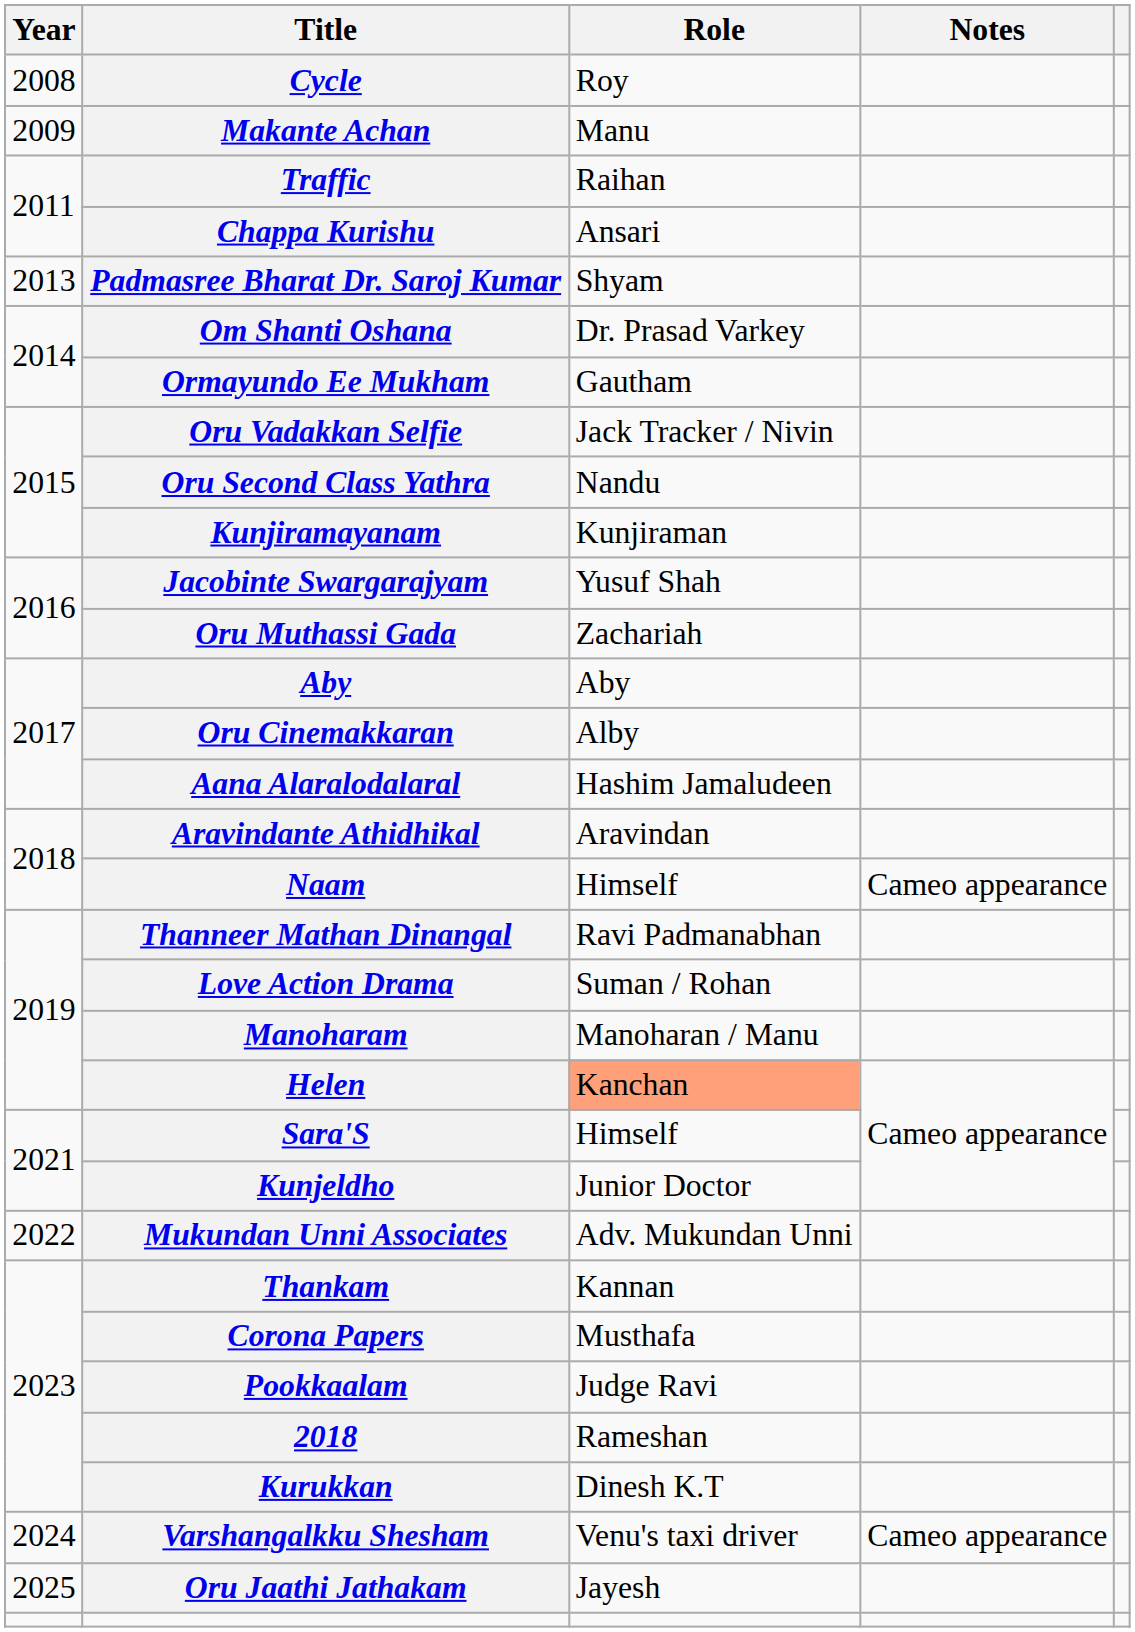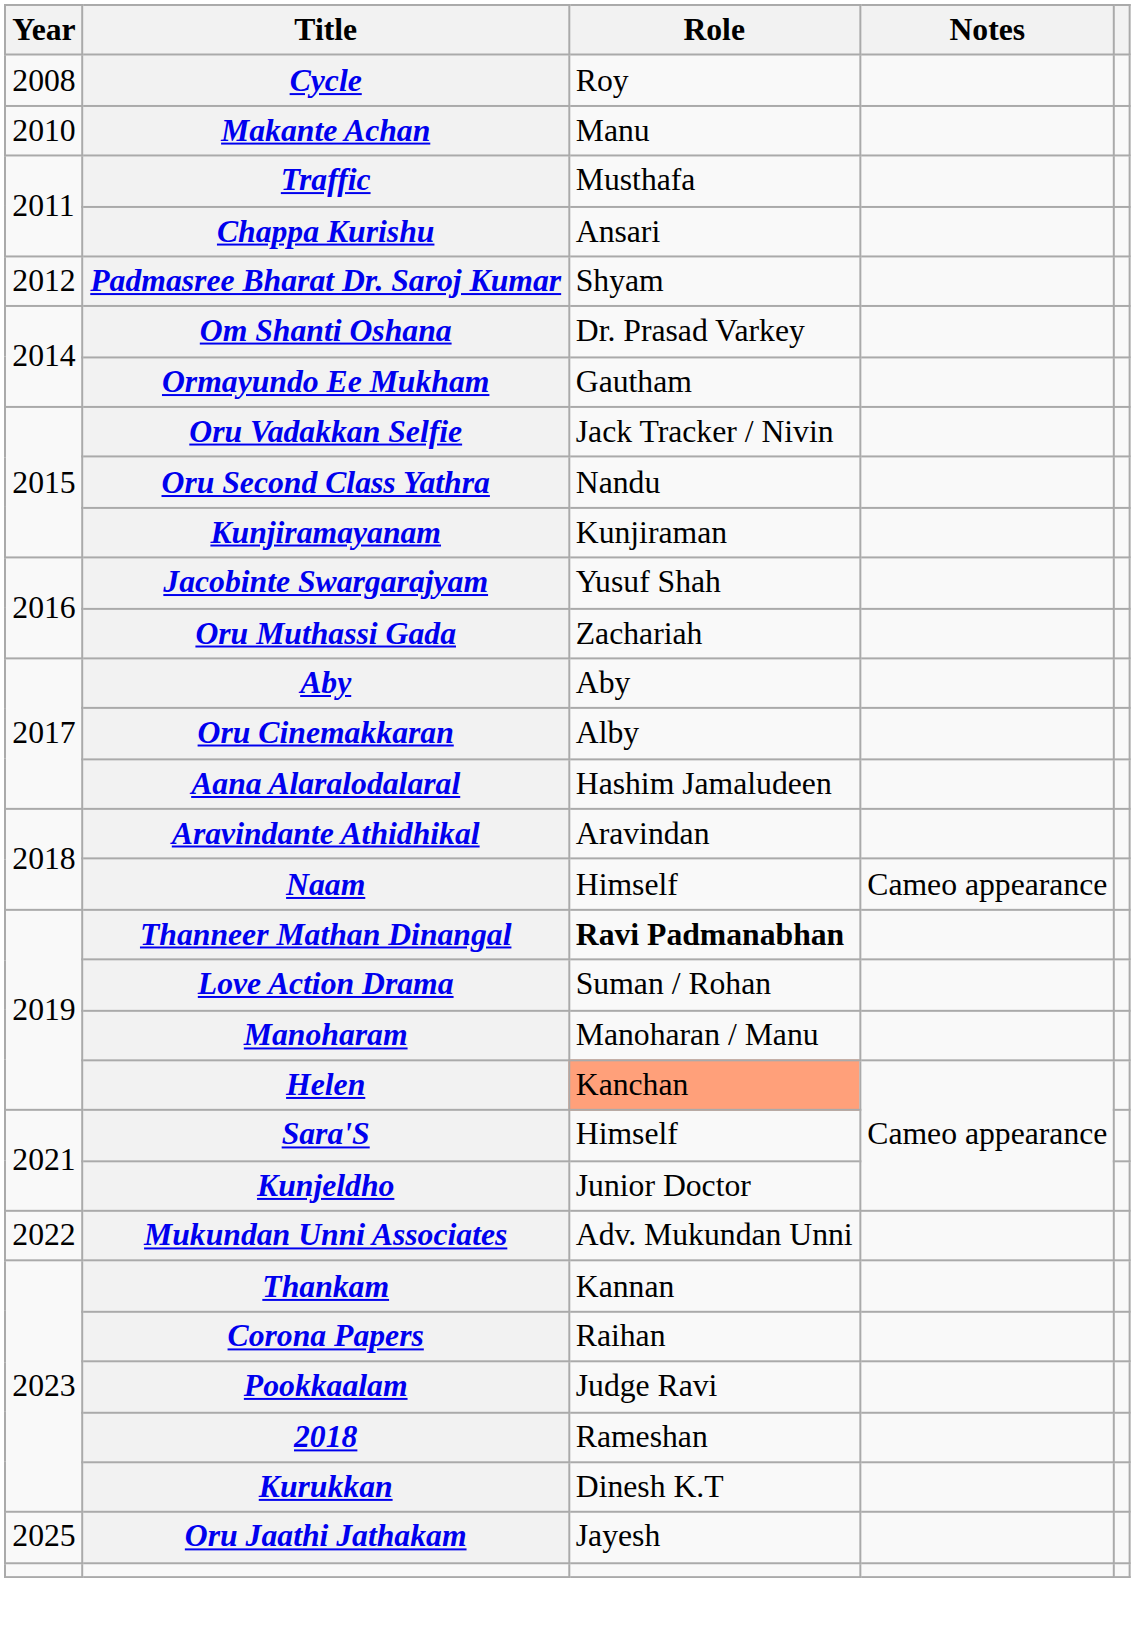 <table class="wikitable plainrowheaders sortable">
 <tr>
 <th scope="col">Year</th>
 <th scope="col">Title</th>
 <th scope="col">Role</th>
 <th class="unsortable" scope="col">Notes</th>
 <th class="unsortable" scope="col"></th>
 </tr>
 <tr>
 <td>2008</td>
 <th scope="row"><em><a href='#'>Cycle</a></em></th>
 <td>Roy</td>
 <td></td>
 <td></td>
 </tr>
 <tr>
-<td>2009</td>
+<td>2010</td>
 <th scope="row"><em><a href='#'>Makante Achan</a></em></th>
 <td>Manu</td>
 <td></td>
 <td></td>
 </tr>
 <tr>
 <td rowspan="2">2011</td>
 <th scope="row"><em><a href='#'>Traffic</a></em></th>
-<td>Raihan</td>
+<td>Musthafa</td>
 <td></td>
 <td></td>
 </tr>
 <tr>
 <th scope="row"><em><a href='#'>Chappa Kurishu</a></em></th>
 <td>Ansari</td>
 <td></td>
 <td></td>
 </tr>
 <tr>
-<td>2013</td>
+<td>2012</td>
 <th scope="row"><em><a href='#'>Padmasree Bharat Dr. Saroj Kumar</a></em></th>
 <td>Shyam</td>
 <td></td>
 <td></td>
 </tr>
 <tr>
 <td rowspan="2">2014</td>
 <th scope="row"><em><a href='#'>Om Shanti Oshana</a></em></th>
 <td>Dr. Prasad Varkey</td>
 <td></td>
 <td></td>
 </tr>
 <tr>
 <th scope="row"><em><a href='#'>Ormayundo Ee Mukham</a></em></th>
 <td>Gautham</td>
 <td></td>
 <td></td>
 </tr>
 <tr>
 <td rowspan="3">2015</td>
 <th scope="row"><em><a href='#'>Oru Vadakkan Selfie</a></em></th>
 <td>Jack Tracker / Nivin</td>
 <td></td>
 <td></td>
 </tr>
 <tr>
 <th scope="row"><em><a href='#'>Oru Second Class Yathra</a></em></th>
 <td>Nandu</td>
 <td></td>
 <td></td>
 </tr>
 <tr>
 <th scope="row"><em><a href='#'>Kunjiramayanam</a></em></th>
 <td>Kunjiraman</td>
 <td></td>
 <td></td>
 </tr>
 <tr>
 <td rowspan="2">2016</td>
 <th scope="row"><em><a href='#'>Jacobinte Swargarajyam</a></em></th>
 <td>Yusuf Shah</td>
 <td></td>
 <td></td>
 </tr>
 <tr>
 <th scope="row"><em><a href='#'>Oru Muthassi Gada</a></em></th>
 <td>Zachariah</td>
 <td></td>
 <td></td>
 </tr>
 <tr>
 <td rowspan="3">2017</td>
 <th scope="row"><em><a href='#'>Aby</a></em></th>
 <td>Aby</td>
 <td></td>
 <td></td>
 </tr>
 <tr>
 <th scope="row"><em><a href='#'>Oru Cinemakkaran</a></em></th>
 <td>Alby</td>
 <td></td>
 <td></td>
 </tr>
 <tr>
 <th scope="row"><em><a href='#'>Aana Alaralodalaral</a></em></th>
 <td>Hashim Jamaludeen</td>
 <td></td>
 <td></td>
 </tr>
 <tr>
 <td rowspan="2">2018</td>
 <th scope="row"><em><a href='#'>Aravindante Athidhikal</a></em></th>
 <td>Aravindan</td>
 <td></td>
 <td></td>
 </tr>
 <tr>
 <th scope="row"><em><a href='#'>Naam</a></em></th>
 <td>Himself</td>
 <td>Cameo appearance</td>
 <td></td>
 </tr>
 <tr>
 <td rowspan="4">2019</td>
 <th scope="row"><em><a href='#'>Thanneer Mathan Dinangal</a></em></th>
-<td>Ravi Padmanabhan</td>
+<td><strong>Ravi Padmanabhan</strong></td>
 <td></td>
 <td></td>
 </tr>
 <tr>
 <th scope="row"><em><a href='#'>Love Action Drama</a></em></th>
 <td>Suman / Rohan</td>
 <td></td>
 <td></td>
 </tr>
 <tr>
 <th scope="row"><em><a href='#'>Manoharam</a></em></th>
 <td>Manoharan / Manu</td>
 <td></td>
 <td></td>
 </tr>
 <tr>
 <th scope="row"><em><a href='#'>Helen</a></em></th>
 <td style="background: lightsalmon;">Kanchan</td>
 <td rowspan="3">Cameo appearance</td>
 <td></td>
 </tr>
 <tr>
 <td rowspan="2">2021</td>
 <th scope="row"><em><a href='#'>Sara'S</a></em></th>
 <td>Himself</td>
 <td></td>
 </tr>
 <tr>
 <th scope="row"><em><a href='#'>Kunjeldho</a></em></th>
 <td>Junior Doctor</td>
 <td></td>
 </tr>
 <tr>
 <td>2022</td>
 <th scope="row"><em><a href='#'>Mukundan Unni Associates</a></em></th>
 <td>Adv. Mukundan Unni</td>
 <td></td>
 <td></td>
 </tr>
 <tr>
 <td rowspan="5">2023</td>
 <th scope="row"><em><a href='#'>Thankam</a></em></th>
 <td>Kannan</td>
 <td></td>
 <td></td>
 </tr>
 <tr>
 <th scope="row"><em><a href='#'>Corona Papers</a></em></th>
-<td>Musthafa</td>
+<td>Raihan</td>
 <td></td>
 <td></td>
 </tr>
 <tr>
 <th scope="row"><em><a href='#'>Pookkaalam</a></em></th>
 <td>Judge Ravi</td>
 <td></td>
 <td></td>
 </tr>
 <tr>
 <th scope="row"><em><a href='#'>2018</a></em></th>
 <td>Rameshan</td>
 <td></td>
 <td></td>
 </tr>
 <tr>
 <th scope="row"><em><a href='#'>Kurukkan</a></em></th>
 <td>Dinesh K.T</td>
 <td></td>
 <td></td>
 </tr>
 <tr>
-<td>2024</td>
-<th scope="row"><em><a href='#'>Varshangalkku Shesham</a></em></th>
-<td>Venu's taxi driver</td>
-<td>Cameo appearance</td>
-<td></td>
-</tr>
-<tr>
 <td>2025</td>
 <th scope="row"><em><a href='#'>Oru Jaathi Jathakam</a></em></th>
 <td>Jayesh</td>
 <td></td>
 <td></td>
 </tr>
 <tr>
 <td></td>
 <td></td>
 <td></td>
 <td></td>
 <td></td>
 </tr>
 </table>
